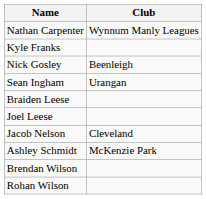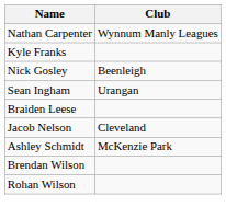 <table class="wikitable sortable">
 <tr>
 <th>Name</th>
 <th>Club</th>
 </tr>
 <tr>
 <td>Nathan Carpenter</td>
 <td>Wynnum Manly Leagues</td>
 </tr>
 <tr>
 <td>Kyle Franks</td>
 <td></td>
 </tr>
 <tr>
 <td>Nick Gosley</td>
 <td>Beenleigh</td>
 </tr>
 <tr>
 <td>Sean Ingham</td>
 <td>Urangan</td>
 </tr>
 <tr>
 <td>Braiden Leese</td>
 <td></td>
 </tr>
 <tr>
-<td>Joel Leese</td>
-<td></td>
-</tr>
-<tr>
 <td>Jacob Nelson</td>
 <td>Cleveland</td>
 </tr>
 <tr>
 <td>Ashley Schmidt</td>
 <td>McKenzie Park</td>
 </tr>
 <tr>
 <td>Brendan Wilson</td>
 <td></td>
 </tr>
 <tr>
 <td>Rohan Wilson</td>
 <td></td>
 </tr>
 </table>
